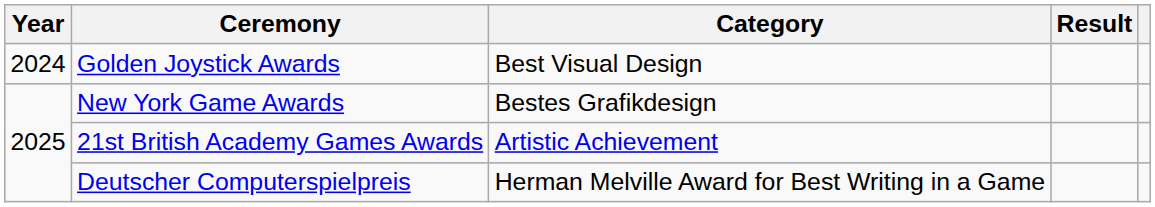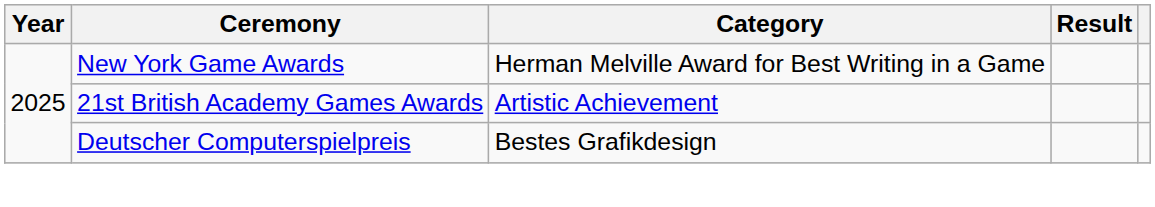 <table class="wikitable plainrowheaders sortable" width="auto">
 <tr>
 <th scope="col">Year</th>
 <th scope="col">Ceremony</th>
 <th scope="col">Category</th>
 <th scope="col">Result</th>
 <th scope="col" class="unsortable"></th>
 </tr>
 <tr>
-<td style="text-align:center;">2024</td>
-<td><a href='#'>Golden Joystick Awards</a></td>
-<td>Best Visual Design</td>
-<td></td>
-<td style="text-align:center;"></td>
-</tr>
-<tr>
 <td rowspan="3" style="text-align:center;">2025</td>
 <td><a href='#'>New York Game Awards</a></td>
-<td>Bestes Grafikdesign</td>
+<td>Herman Melville Award for Best Writing in a Game</td>
 <td></td>
 <td style="text-align:center;"></td>
 </tr>
 <tr>
 <td><a href='#'>21st British Academy Games Awards</a></td>
 <td><a href='#'>Artistic Achievement</a></td>
 <td></td>
 <td></td>
 </tr>
 <tr>
 <td><a href='#'>Deutscher Computerspielpreis</a></td>
-<td>Herman Melville Award for Best Writing in a Game</td>
+<td>Bestes Grafikdesign</td>
 <td></td>
 <td></td>
 </tr>
 </table>
